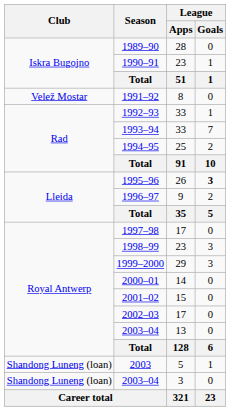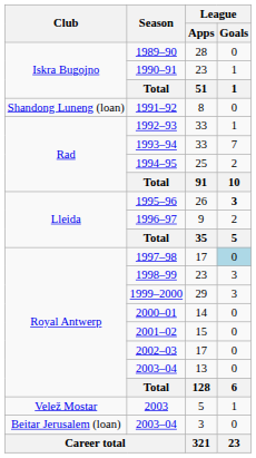 <table class="wikitable" style="text-align:center">
 <tr>
 <th rowspan="2">Club</th>
 <th rowspan="2">Season</th>
 <th colspan="2">League</th>
 </tr>
 <tr>
 <th>Apps</th>
 <th>Goals</th>
 </tr>
 <tr>
 <td rowspan="3"><a href='#'>Iskra Bugojno</a></td>
 <td><a href='#'>1989–90</a></td>
 <td>28</td>
 <td>0</td>
 </tr>
 <tr>
 <td><a href='#'>1990–91</a></td>
 <td>23</td>
 <td>1</td>
 </tr>
 <tr>
 <th>Total</th>
 <th>51</th>
 <th>1</th>
 </tr>
 <tr>
-<td><a href='#'>Velež Mostar</a></td>
+<td><a href='#'>Shandong Luneng</a> (loan)</td>
 <td><a href='#'>1991–92</a></td>
 <td>8</td>
 <td>0</td>
 </tr>
 <tr>
 <td rowspan="4"><a href='#'>Rad</a></td>
 <td><a href='#'>1992–93</a></td>
 <td>33</td>
 <td>1</td>
 </tr>
 <tr>
 <td><a href='#'>1993–94</a></td>
 <td>33</td>
 <td>7</td>
 </tr>
 <tr>
 <td><a href='#'>1994–95</a></td>
 <td>25</td>
 <td>2</td>
 </tr>
 <tr>
 <th>Total</th>
 <th>91</th>
 <th>10</th>
 </tr>
 <tr>
 <td rowspan="3"><a href='#'>Lleida</a></td>
 <td><a href='#'>1995–96</a></td>
 <td>26</td>
 <td><strong>3</strong></td>
 </tr>
 <tr>
 <td><a href='#'>1996–97</a></td>
 <td>9</td>
 <td>2</td>
 </tr>
 <tr>
 <th>Total</th>
 <th>35</th>
 <th>5</th>
 </tr>
 <tr>
 <td rowspan="8"><a href='#'>Royal Antwerp</a></td>
 <td><a href='#'>1997–98</a></td>
 <td>17</td>
-<td>0</td>
+<td style="background: lightblue;">0</td>
 </tr>
 <tr>
 <td><a href='#'>1998–99</a></td>
 <td>23</td>
 <td>3</td>
 </tr>
 <tr>
 <td><a href='#'>1999–2000</a></td>
 <td>29</td>
 <td>3</td>
 </tr>
 <tr>
 <td><a href='#'>2000–01</a></td>
 <td>14</td>
 <td>0</td>
 </tr>
 <tr>
 <td><a href='#'>2001–02</a></td>
 <td>15</td>
 <td>0</td>
 </tr>
 <tr>
 <td><a href='#'>2002–03</a></td>
 <td>17</td>
 <td>0</td>
 </tr>
 <tr>
 <td><a href='#'>2003–04</a></td>
 <td>13</td>
 <td>0</td>
 </tr>
 <tr>
 <th>Total</th>
 <th>128</th>
 <th>6</th>
 </tr>
 <tr>
-<td><a href='#'>Shandong Luneng</a> (loan)</td>
+<td><a href='#'>Velež Mostar</a></td>
 <td><a href='#'>2003</a></td>
 <td>5</td>
 <td>1</td>
 </tr>
 <tr>
-<td><a href='#'>Shandong Luneng</a> (loan)</td>
+<td><a href='#'>Beitar Jerusalem</a> (loan)</td>
 <td><a href='#'>2003–04</a></td>
 <td>3</td>
 <td>0</td>
 </tr>
 <tr>
 <th colspan="2">Career total</th>
 <th>321</th>
 <th>23</th>
 </tr>
 </table>
